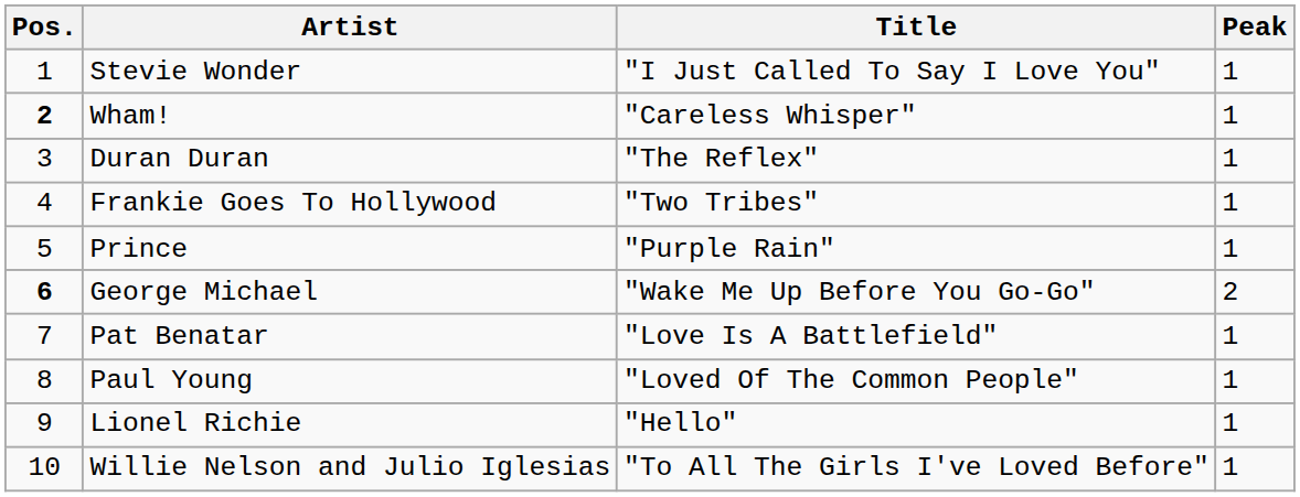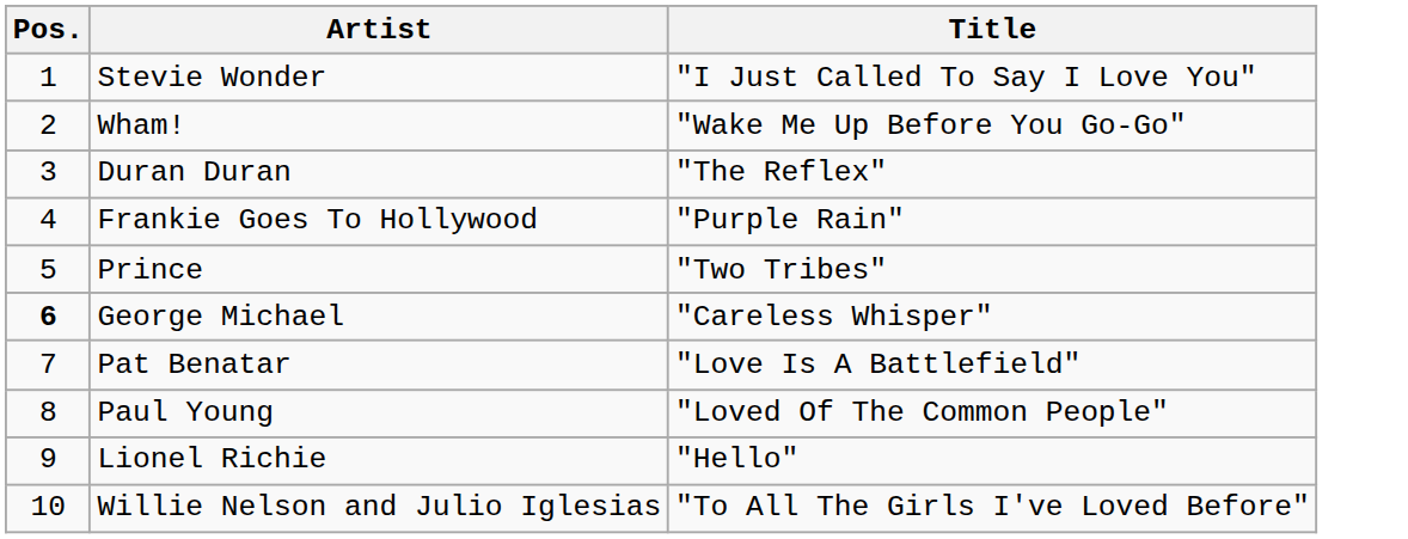 <table class="wikitable">
 <tr>
 <th>Pos.</th>
 <th>Artist</th>
 <th>Title</th>
-<th>Peak</th>
 </tr>
 <tr>
 <td style="text-align: center;">1</td>
 <td>Stevie Wonder</td>
 <td>"I Just Called To Say I Love You"</td>
-<td>1</td>
 </tr>
 <tr>
-<td style="text-align: center;"><strong>2</strong></td>
+<td style="text-align: center;">2</td>
 <td>Wham!</td>
-<td>"Careless Whisper"</td>
-<td>1</td>
+<td>"Wake Me Up Before You Go-Go"</td>
 </tr>
 <tr>
 <td style="text-align: center;">3</td>
 <td>Duran Duran</td>
 <td>"The Reflex"</td>
-<td>1</td>
 </tr>
 <tr>
 <td style="text-align: center;">4</td>
 <td>Frankie Goes To Hollywood</td>
-<td>"Two Tribes"</td>
-<td>1</td>
+<td>"Purple Rain"</td>
 </tr>
 <tr>
 <td style="text-align: center;">5</td>
 <td>Prince</td>
-<td>"Purple Rain"</td>
-<td>1</td>
+<td>"Two Tribes"</td>
 </tr>
 <tr>
 <td style="text-align: center;"><strong>6</strong></td>
 <td>George Michael</td>
-<td>"Wake Me Up Before You Go-Go"</td>
-<td>2</td>
+<td>"Careless Whisper"</td>
 </tr>
 <tr>
 <td style="text-align: center;">7</td>
 <td>Pat Benatar</td>
 <td>"Love Is A Battlefield"</td>
-<td>1</td>
 </tr>
 <tr>
 <td style="text-align: center;">8</td>
 <td>Paul Young</td>
 <td>"Loved Of The Common People"</td>
-<td>1</td>
 </tr>
 <tr>
 <td style="text-align: center;">9</td>
 <td>Lionel Richie</td>
 <td>"Hello"</td>
-<td>1</td>
 </tr>
 <tr>
 <td style="text-align: center;">10</td>
 <td>Willie Nelson and Julio Iglesias</td>
 <td>"To All The Girls I've Loved Before"</td>
-<td>1</td>
 </tr>
 </table>
